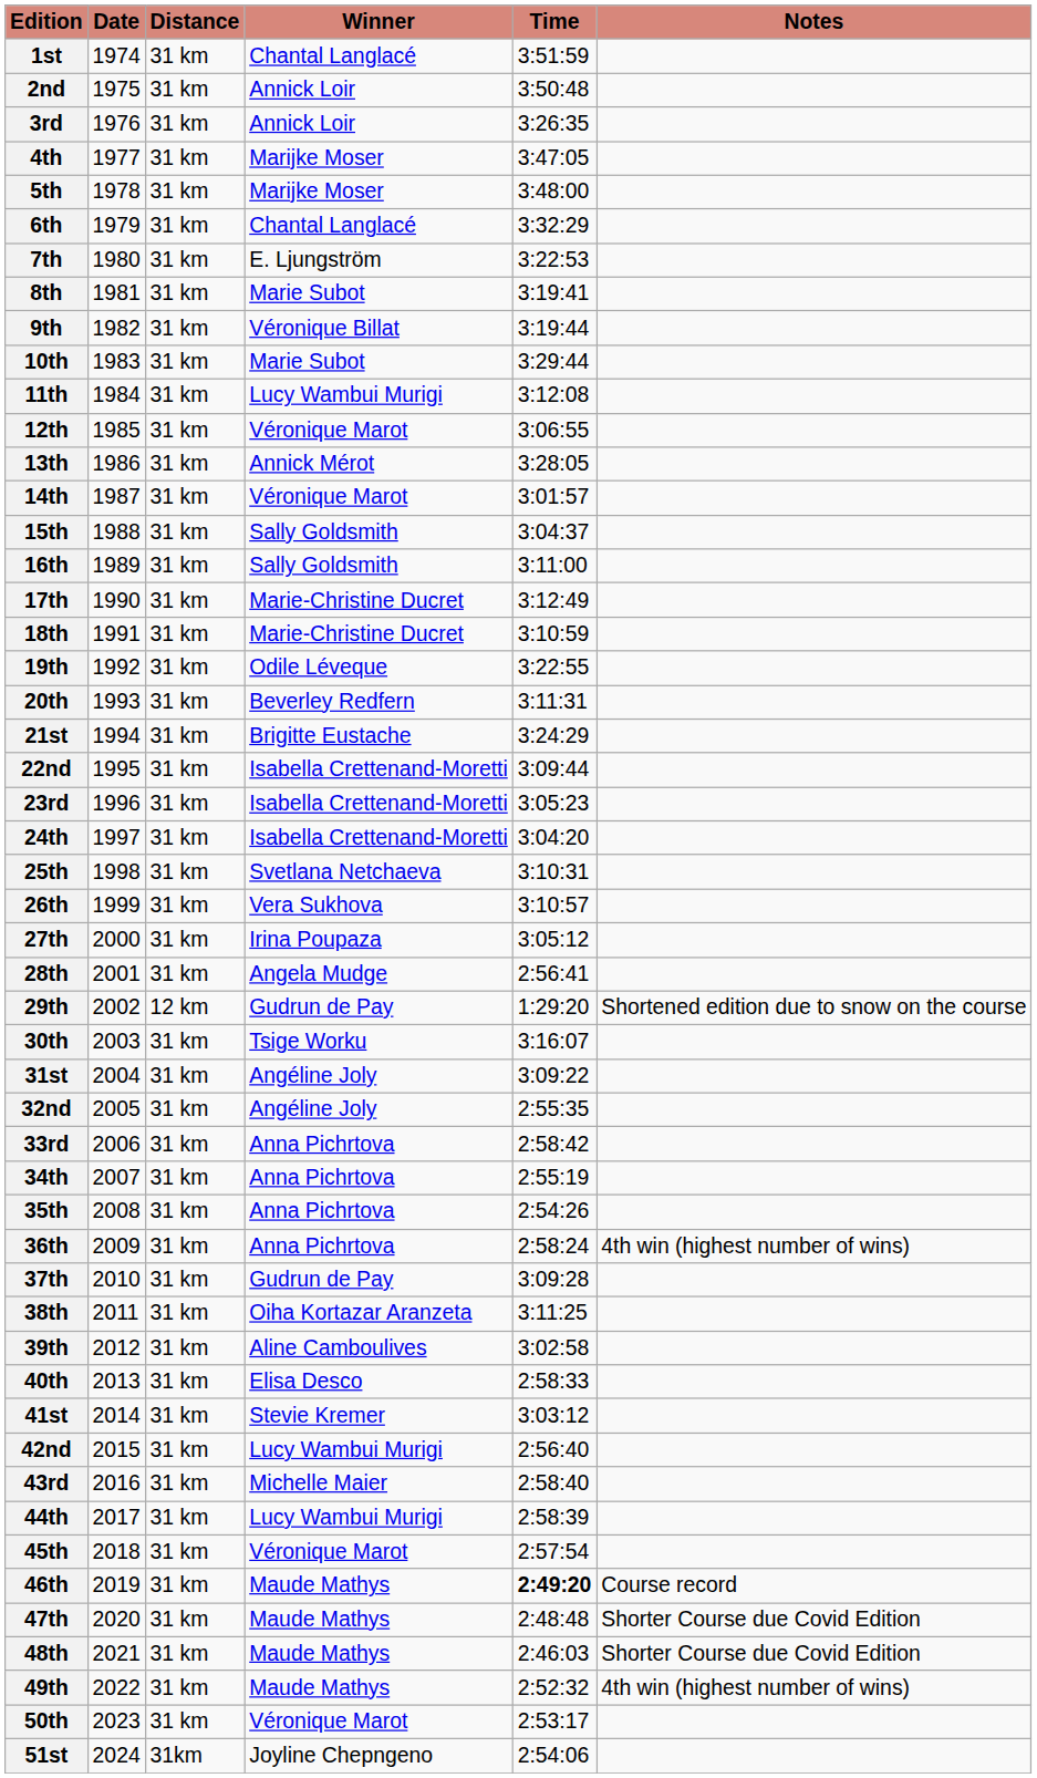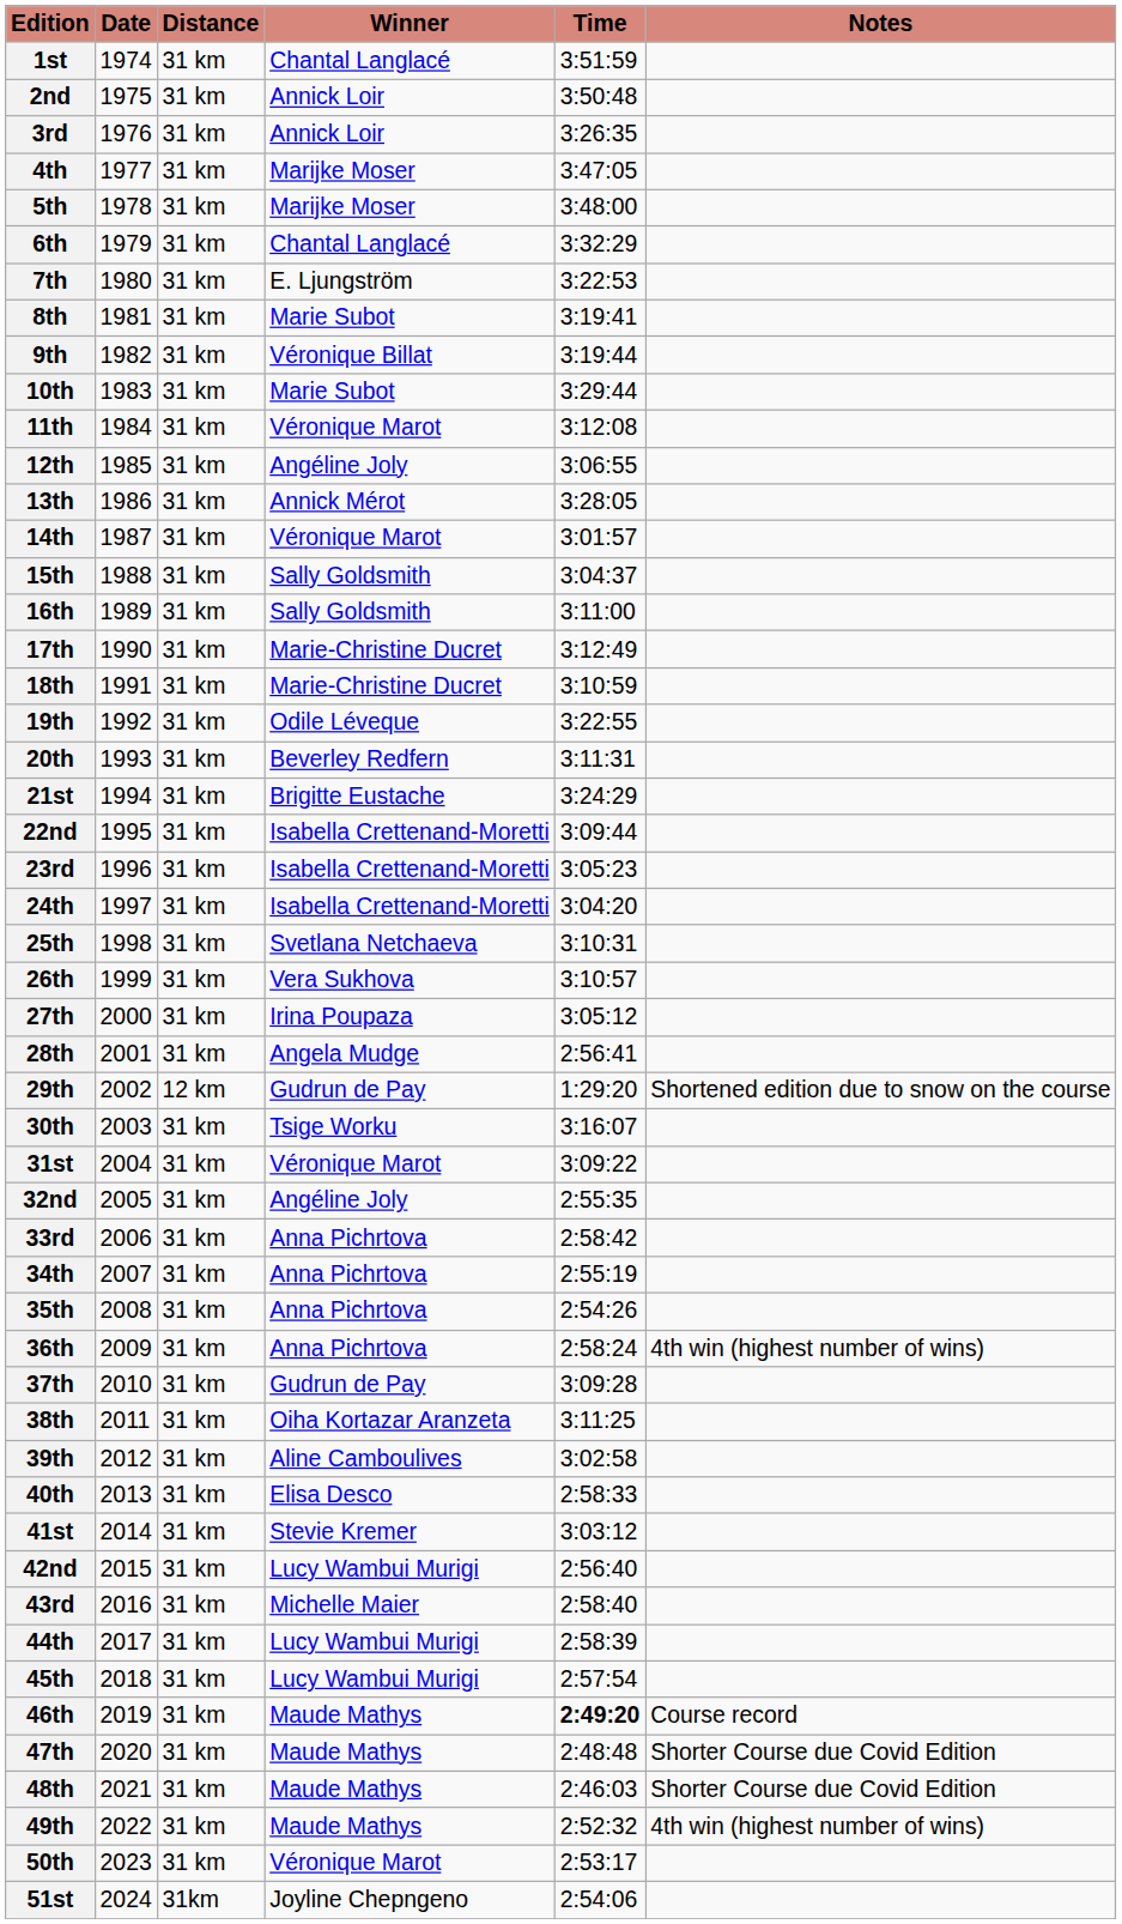 <table class="wikitable sortable" width= style="font-size:90%; text-align:center;">
 <tr>
 <th style="background:#D7877B">Edition</th>
 <th style="background:#D7877B">Date</th>
 <th style="background:#D7877B">Distance</th>
 <th style="background:#D7877B">Winner</th>
 <th style="background:#D7877B">Time</th>
 <th style="background:#D7877B">Notes</th>
 </tr>
 <tr>
 <th>1st</th>
 <td>1974</td>
 <td>31 km</td>
 <td> <a href='#'>Chantal Langlacé</a></td>
 <td>3:51:59</td>
 <td></td>
 </tr>
 <tr>
 <th>2nd</th>
 <td>1975</td>
 <td>31 km</td>
 <td> <a href='#'>Annick Loir</a></td>
 <td>3:50:48</td>
 <td></td>
 </tr>
 <tr>
 <th>3rd</th>
 <td>1976</td>
 <td>31 km</td>
 <td> <a href='#'>Annick Loir</a></td>
 <td>3:26:35</td>
 <td></td>
 </tr>
 <tr>
 <th>4th</th>
 <td>1977</td>
 <td>31 km</td>
 <td> <a href='#'>Marijke Moser</a></td>
 <td>3:47:05</td>
 <td></td>
 </tr>
 <tr>
 <th>5th</th>
 <td>1978</td>
 <td>31 km</td>
 <td> <a href='#'>Marijke Moser</a></td>
 <td>3:48:00</td>
 <td></td>
 </tr>
 <tr>
 <th>6th</th>
 <td>1979</td>
 <td>31 km</td>
 <td> <a href='#'>Chantal Langlacé</a></td>
 <td>3:32:29</td>
 <td></td>
 </tr>
 <tr>
 <th>7th</th>
 <td>1980</td>
 <td>31 km</td>
 <td> E. Ljungström</td>
 <td>3:22:53</td>
 <td></td>
 </tr>
 <tr>
 <th>8th</th>
 <td>1981</td>
 <td>31 km</td>
 <td> <a href='#'>Marie Subot</a></td>
 <td>3:19:41</td>
 <td></td>
 </tr>
 <tr>
 <th>9th</th>
 <td>1982</td>
 <td>31 km</td>
 <td> <a href='#'>Véronique Billat</a></td>
 <td>3:19:44</td>
 <td></td>
 </tr>
 <tr>
 <th>10th</th>
 <td>1983</td>
 <td>31 km</td>
 <td> <a href='#'>Marie Subot</a></td>
 <td>3:29:44</td>
 <td></td>
 </tr>
 <tr>
 <th>11th</th>
 <td>1984</td>
 <td>31 km</td>
-<td> <a href='#'>Lucy Wambui Murigi</a></td>
+<td> <a href='#'>Véronique Marot</a></td>
 <td>3:12:08</td>
 <td></td>
 </tr>
 <tr>
 <th>12th</th>
 <td>1985</td>
 <td>31 km</td>
-<td> <a href='#'>Véronique Marot</a></td>
+<td> <a href='#'>Angéline Joly</a></td>
 <td>3:06:55</td>
 <td></td>
 </tr>
 <tr>
 <th>13th</th>
 <td>1986</td>
 <td>31 km</td>
 <td> <a href='#'>Annick Mérot</a></td>
 <td>3:28:05</td>
 <td></td>
 </tr>
 <tr>
 <th>14th</th>
 <td>1987</td>
 <td>31 km</td>
 <td> <a href='#'>Véronique Marot</a></td>
 <td>3:01:57</td>
 <td></td>
 </tr>
 <tr>
 <th>15th</th>
 <td>1988</td>
 <td>31 km</td>
 <td> <a href='#'>Sally Goldsmith</a></td>
 <td>3:04:37</td>
 <td></td>
 </tr>
 <tr>
 <th>16th</th>
 <td>1989</td>
 <td>31 km</td>
 <td> <a href='#'>Sally Goldsmith</a></td>
 <td>3:11:00</td>
 <td></td>
 </tr>
 <tr>
 <th>17th</th>
 <td>1990</td>
 <td>31 km</td>
 <td> <a href='#'>Marie-Christine Ducret</a></td>
 <td>3:12:49</td>
 <td></td>
 </tr>
 <tr>
 <th>18th</th>
 <td>1991</td>
 <td>31 km</td>
 <td> <a href='#'>Marie-Christine Ducret</a></td>
 <td>3:10:59</td>
 <td></td>
 </tr>
 <tr>
 <th>19th</th>
 <td>1992</td>
 <td>31 km</td>
 <td> <a href='#'>Odile Léveque</a></td>
 <td>3:22:55</td>
 <td></td>
 </tr>
 <tr>
 <th>20th</th>
 <td>1993</td>
 <td>31 km</td>
 <td> <a href='#'>Beverley Redfern</a></td>
 <td>3:11:31</td>
 <td></td>
 </tr>
 <tr>
 <th>21st</th>
 <td>1994</td>
 <td>31 km</td>
 <td> <a href='#'>Brigitte Eustache</a></td>
 <td>3:24:29</td>
 <td></td>
 </tr>
 <tr>
 <th>22nd</th>
 <td>1995</td>
 <td>31 km</td>
 <td> <a href='#'>Isabella Crettenand-Moretti</a></td>
 <td>3:09:44</td>
 <td></td>
 </tr>
 <tr>
 <th>23rd</th>
 <td>1996</td>
 <td>31 km</td>
 <td> <a href='#'>Isabella Crettenand-Moretti</a></td>
 <td>3:05:23</td>
 <td></td>
 </tr>
 <tr>
 <th>24th</th>
 <td>1997</td>
 <td>31 km</td>
 <td> <a href='#'>Isabella Crettenand-Moretti</a></td>
 <td>3:04:20</td>
 <td></td>
 </tr>
 <tr>
 <th>25th</th>
 <td>1998</td>
 <td>31 km</td>
 <td> <a href='#'>Svetlana Netchaeva</a></td>
 <td>3:10:31</td>
 <td></td>
 </tr>
 <tr>
 <th>26th</th>
 <td>1999</td>
 <td>31 km</td>
 <td> <a href='#'>Vera Sukhova</a></td>
 <td>3:10:57</td>
 <td></td>
 </tr>
 <tr>
 <th>27th</th>
 <td>2000</td>
 <td>31 km</td>
 <td> <a href='#'>Irina Poupaza</a></td>
 <td>3:05:12</td>
 <td></td>
 </tr>
 <tr>
 <th>28th</th>
 <td>2001</td>
 <td>31 km</td>
 <td> <a href='#'>Angela Mudge</a></td>
 <td>2:56:41</td>
 <td></td>
 </tr>
 <tr>
 <th>29th</th>
 <td>2002</td>
 <td>12 km</td>
 <td> <a href='#'>Gudrun de Pay</a></td>
 <td>1:29:20</td>
 <td>Shortened edition due to snow on the course</td>
 </tr>
 <tr>
 <th>30th</th>
 <td>2003</td>
 <td>31 km</td>
 <td> <a href='#'>Tsige Worku</a></td>
 <td>3:16:07</td>
 <td></td>
 </tr>
 <tr>
 <th>31st</th>
 <td>2004</td>
 <td>31 km</td>
-<td> <a href='#'>Angéline Joly</a></td>
+<td> <a href='#'>Véronique Marot</a></td>
 <td>3:09:22</td>
 <td></td>
 </tr>
 <tr>
 <th>32nd</th>
 <td>2005</td>
 <td>31 km</td>
 <td> <a href='#'>Angéline Joly</a></td>
 <td>2:55:35</td>
 <td></td>
 </tr>
 <tr>
 <th>33rd</th>
 <td>2006</td>
 <td>31 km</td>
 <td> <a href='#'>Anna Pichrtova</a></td>
 <td>2:58:42</td>
 <td></td>
 </tr>
 <tr>
 <th>34th</th>
 <td>2007</td>
 <td>31 km</td>
 <td> <a href='#'>Anna Pichrtova</a></td>
 <td>2:55:19</td>
 <td></td>
 </tr>
 <tr>
 <th>35th</th>
 <td>2008</td>
 <td>31 km</td>
 <td> <a href='#'>Anna Pichrtova</a></td>
 <td>2:54:26</td>
 <td></td>
 </tr>
 <tr>
 <th>36th</th>
 <td>2009</td>
 <td>31 km</td>
 <td> <a href='#'>Anna Pichrtova</a></td>
 <td>2:58:24</td>
 <td>4th win (highest number of wins)</td>
 </tr>
 <tr>
 <th>37th</th>
 <td>2010</td>
 <td>31 km</td>
 <td> <a href='#'>Gudrun de Pay</a></td>
 <td>3:09:28</td>
 <td></td>
 </tr>
 <tr>
 <th>38th</th>
 <td>2011</td>
 <td>31 km</td>
 <td> <a href='#'>Oiha Kortazar Aranzeta</a></td>
 <td>3:11:25</td>
 <td></td>
 </tr>
 <tr>
 <th>39th</th>
 <td>2012</td>
 <td>31 km</td>
 <td> <a href='#'>Aline Camboulives</a></td>
 <td>3:02:58</td>
 <td></td>
 </tr>
 <tr>
 <th>40th</th>
 <td>2013</td>
 <td>31 km</td>
 <td> <a href='#'>Elisa Desco</a></td>
 <td>2:58:33</td>
 <td></td>
 </tr>
 <tr>
 <th>41st</th>
 <td>2014</td>
 <td>31 km</td>
 <td> <a href='#'>Stevie Kremer</a></td>
 <td>3:03:12</td>
 <td></td>
 </tr>
 <tr>
 <th>42nd</th>
 <td>2015</td>
 <td>31 km</td>
 <td> <a href='#'>Lucy Wambui Murigi</a></td>
 <td>2:56:40</td>
 <td></td>
 </tr>
 <tr>
 <th>43rd</th>
 <td>2016</td>
 <td>31 km</td>
 <td> <a href='#'>Michelle Maier</a></td>
 <td>2:58:40</td>
 <td></td>
 </tr>
 <tr>
 <th>44th</th>
 <td>2017</td>
 <td>31 km</td>
 <td> <a href='#'>Lucy Wambui Murigi</a></td>
 <td>2:58:39</td>
 <td></td>
 </tr>
 <tr>
 <th>45th</th>
 <td>2018</td>
 <td>31 km</td>
-<td> <a href='#'>Véronique Marot</a></td>
+<td> <a href='#'>Lucy Wambui Murigi</a></td>
 <td>2:57:54</td>
 <td></td>
 </tr>
 <tr>
 <th>46th</th>
 <td>2019</td>
 <td>31 km</td>
 <td> <a href='#'>Maude Mathys</a></td>
 <td><strong>2:49:20</strong></td>
 <td>Course record</td>
 </tr>
 <tr>
 <th>47th</th>
 <td>2020</td>
 <td>31 km</td>
 <td> <a href='#'>Maude Mathys</a></td>
 <td>2:48:48</td>
 <td>Shorter Course due Covid Edition</td>
 </tr>
 <tr>
 <th>48th</th>
 <td>2021</td>
 <td>31 km</td>
 <td> <a href='#'>Maude Mathys</a></td>
 <td>2:46:03</td>
 <td>Shorter Course due Covid Edition</td>
 </tr>
 <tr>
 <th>49th</th>
 <td>2022 </td>
 <td>31 km</td>
 <td> <a href='#'>Maude Mathys</a></td>
 <td>2:52:32</td>
 <td>4th win (highest number of wins)</td>
 </tr>
 <tr>
 <th>50th</th>
 <td>2023</td>
 <td>31 km</td>
 <td> <a href='#'>Véronique Marot</a></td>
 <td>2:53:17</td>
 <td></td>
 </tr>
 <tr>
 <th>51st</th>
 <td>2024</td>
 <td>31km</td>
 <td> Joyline Chepngeno</td>
 <td>2:54:06</td>
 <td></td>
 </tr>
 </table>
